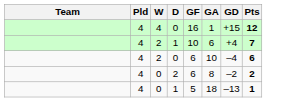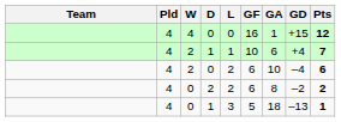 <table class="wikitable" style="text-align: center;">
 <tr>
 <th width=200>Team</th>
 <th width=20 abbr="Played">Pld</th>
 <th width=20 abbr="Won">W</th>
 <th width=20 abbr="Drawn">D</th>
+<th width=20 abbr="Lost">L</th>
 <th width=20 abbr="Goals for">GF</th>
 <th width=20 abbr="Goals against">GA</th>
 <th width=20 abbr="Goal difference">GD</th>
 <th width=20 abbr="Points">Pts</th>
 </tr>
 <tr style="background:#ccffcc;">
 <td style="text-align:left;"></td>
 <td>4</td>
 <td>4</td>
+<td>0</td>
 <td>0</td>
 <td>16</td>
 <td>1</td>
 <td>+15</td>
 <td><strong>12</strong></td>
 </tr>
 <tr bgcolor=#ccffcc align=center>
 <td style="text-align:left;"></td>
 <td>4</td>
 <td>2</td>
 <td>1</td>
+<td>1</td>
 <td>10</td>
 <td>6</td>
 <td>+4</td>
 <td><strong>7</strong></td>
 </tr>
 <tr align=center>
 <td style="text-align:left;"></td>
 <td>4</td>
 <td>2</td>
 <td>0</td>
+<td>2</td>
 <td>6</td>
 <td>10</td>
 <td>–4</td>
 <td><strong>6</strong></td>
 </tr>
 <tr align=center>
 <td style="text-align:left;"></td>
 <td>4</td>
 <td>0</td>
+<td>2</td>
 <td>2</td>
 <td>6</td>
 <td>8</td>
 <td>–2</td>
 <td><strong>2</strong></td>
 </tr>
 <tr align=center>
 <td style="text-align:left;"></td>
 <td>4</td>
 <td>0</td>
 <td>1</td>
+<td>3</td>
 <td>5</td>
 <td>18</td>
 <td>–13</td>
 <td><strong>1</strong></td>
 </tr>
 </table>
